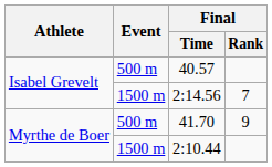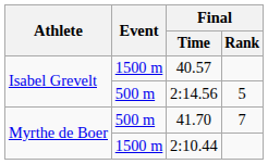 <table class="wikitable" style="font-size:90%">
 <tr>
 <th rowspan=2>Athlete</th>
 <th rowspan=2>Event</th>
 <th colspan=2>Final</th>
 </tr>
 <tr style="font-size:95%">
 <th>Time</th>
 <th>Rank</th>
 </tr>
 <tr align=center>
 <td align=left rowspan=2><a href='#'>Isabel Grevelt</a></td>
-<td align=left><a href='#'>500 m</a></td>
+<td align=left><a href='#'>1500 m</a></td>
 <td>40.57</td>
 <td></td>
 </tr>
 <tr align=center>
-<td align=left><a href='#'>1500 m</a></td>
+<td align=left><a href='#'>500 m</a></td>
 <td>2:14.56</td>
-<td>7</td>
+<td>5</td>
 </tr>
 <tr align=center>
 <td align=left rowspan=2><a href='#'>Myrthe de Boer</a></td>
 <td align=left><a href='#'>500 m</a></td>
 <td>41.70</td>
-<td>9</td>
+<td>7</td>
 </tr>
 <tr align=center>
 <td align=left><a href='#'>1500 m</a></td>
 <td>2:10.44</td>
 <td></td>
 </tr>
 </table>
